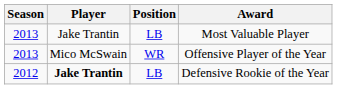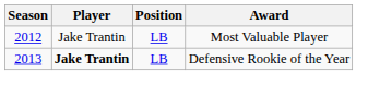 <table class="wikitable" style="text-align:center">
 <tr bgcolor="#efefef">
 <th>Season</th>
 <th>Player</th>
 <th>Position</th>
 <th>Award</th>
 </tr>
 <tr>
-<td><a href='#'>2013</a></td>
+<td><a href='#'>2012</a></td>
 <td>Jake Trantin</td>
 <td><a href='#'>LB</a></td>
 <td>Most Valuable Player</td>
 </tr>
 <tr>
 <td><a href='#'>2013</a></td>
-<td>Mico McSwain</td>
-<td><a href='#'>WR</a></td>
-<td>Offensive Player of the Year</td>
-</tr>
-<tr>
-<td><a href='#'>2012</a></td>
 <td><strong>Jake Trantin</strong></td>
 <td><a href='#'>LB</a></td>
 <td>Defensive Rookie of the Year</td>
 </tr>
 </table>
